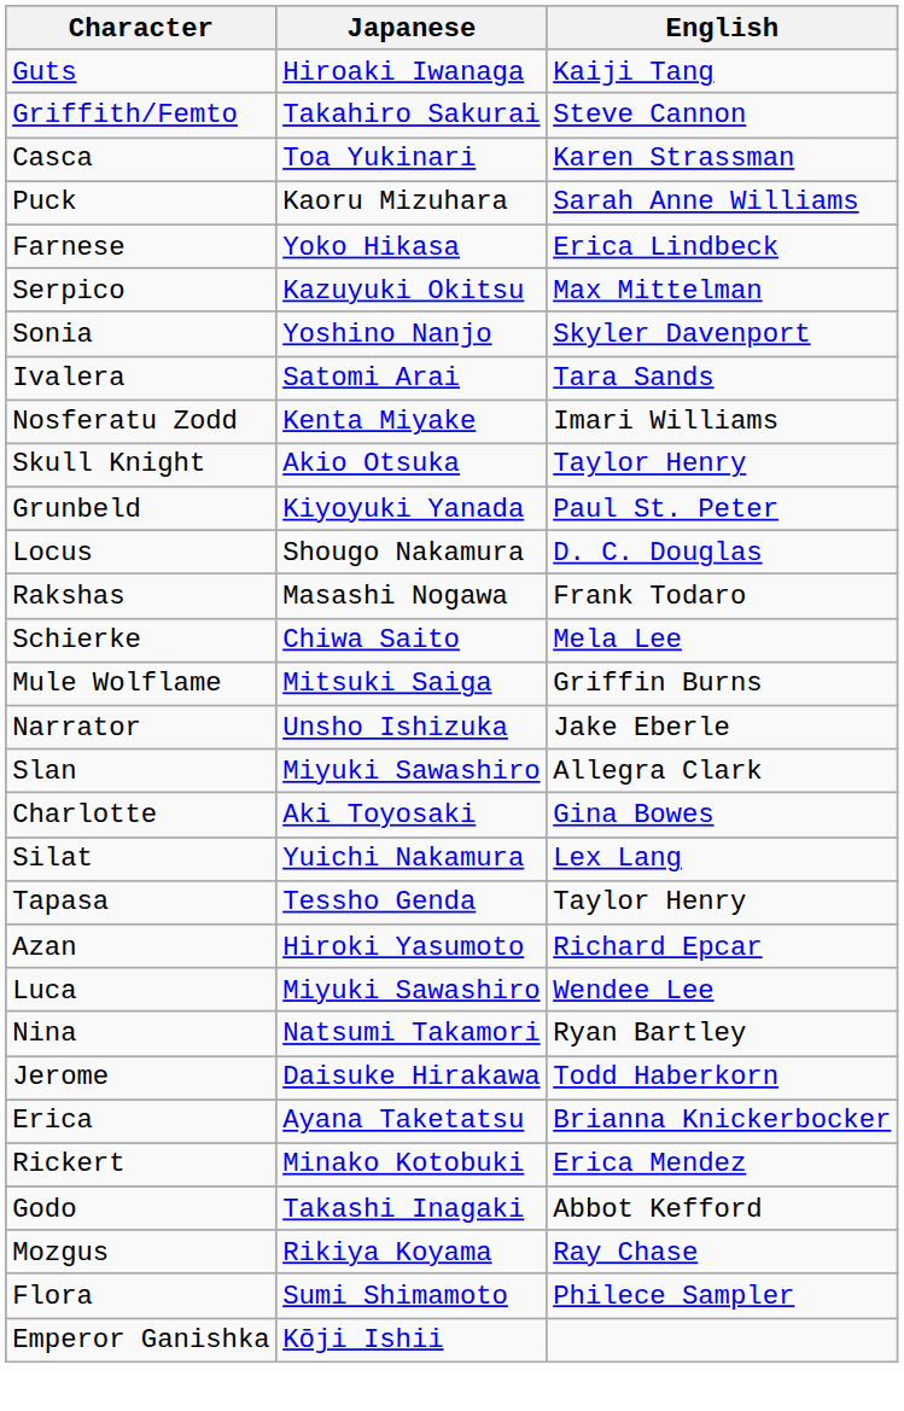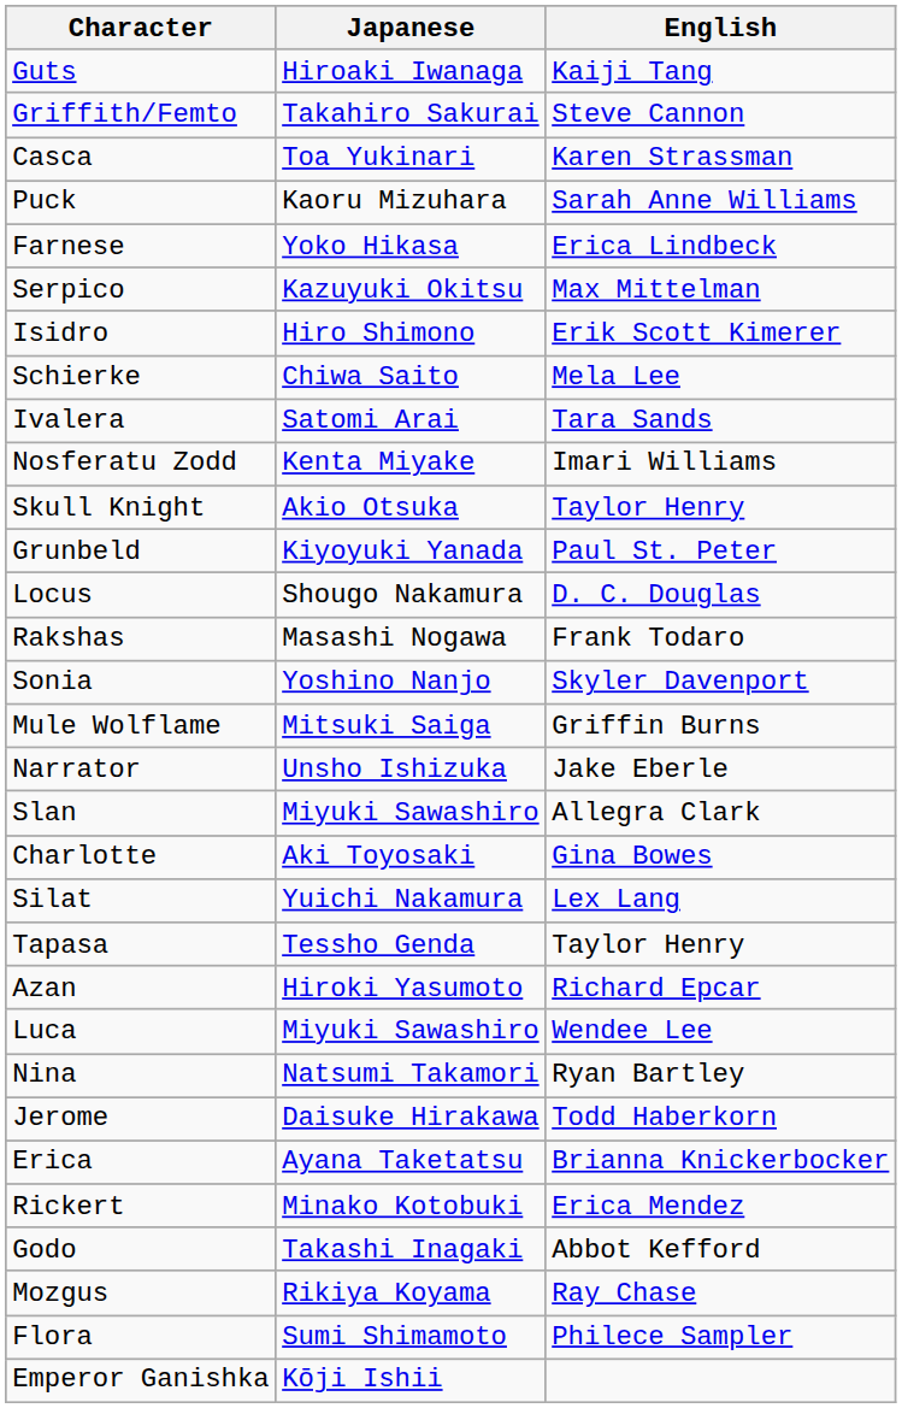 <table class="wikitable">
 <tr>
 <th>Character</th>
 <th>Japanese</th>
 <th>English</th>
 </tr>
 <tr>
 <td><a href='#'>Guts</a></td>
 <td><a href='#'>Hiroaki Iwanaga</a></td>
 <td><a href='#'>Kaiji Tang</a></td>
 </tr>
 <tr>
 <td><a href='#'>Griffith/Femto</a></td>
 <td><a href='#'>Takahiro Sakurai</a></td>
 <td><a href='#'>Steve Cannon</a></td>
 </tr>
 <tr>
 <td>Casca</td>
 <td><a href='#'>Toa Yukinari</a></td>
 <td><a href='#'>Karen Strassman</a></td>
 </tr>
 <tr>
 <td>Puck</td>
 <td>Kaoru Mizuhara</td>
 <td><a href='#'>Sarah Anne Williams</a></td>
 </tr>
 <tr>
 <td>Farnese</td>
 <td><a href='#'>Yoko Hikasa</a></td>
 <td><a href='#'>Erica Lindbeck</a></td>
 </tr>
 <tr>
 <td>Serpico</td>
 <td><a href='#'>Kazuyuki Okitsu</a></td>
 <td><a href='#'>Max Mittelman</a></td>
 </tr>
 <tr>
-<td>Sonia</td>
-<td><a href='#'>Yoshino Nanjo</a></td>
-<td><a href='#'>Skyler Davenport</a></td>
+<td>Isidro</td>
+<td><a href='#'>Hiro Shimono</a></td>
+<td><a href='#'>Erik Scott Kimerer</a></td>
+</tr>
+<tr>
+<td>Schierke</td>
+<td><a href='#'>Chiwa Saito</a></td>
+<td><a href='#'>Mela Lee</a></td>
 </tr>
 <tr>
 <td>Ivalera</td>
 <td><a href='#'>Satomi Arai</a></td>
 <td><a href='#'>Tara Sands</a></td>
 </tr>
 <tr>
 <td>Nosferatu Zodd</td>
 <td><a href='#'>Kenta Miyake</a></td>
 <td>Imari Williams</td>
 </tr>
 <tr>
 <td>Skull Knight</td>
 <td><a href='#'>Akio Otsuka</a></td>
 <td><a href='#'>Taylor Henry</a></td>
 </tr>
 <tr>
 <td>Grunbeld</td>
 <td><a href='#'>Kiyoyuki Yanada</a></td>
 <td><a href='#'>Paul St. Peter</a></td>
 </tr>
 <tr>
 <td>Locus</td>
 <td>Shougo Nakamura</td>
 <td><a href='#'>D. C. Douglas</a></td>
 </tr>
 <tr>
 <td>Rakshas</td>
 <td>Masashi Nogawa</td>
 <td>Frank Todaro</td>
 </tr>
 <tr>
-<td>Schierke</td>
-<td><a href='#'>Chiwa Saito</a></td>
-<td><a href='#'>Mela Lee</a></td>
+<td>Sonia</td>
+<td><a href='#'>Yoshino Nanjo</a></td>
+<td><a href='#'>Skyler Davenport</a></td>
 </tr>
 <tr>
 <td>Mule Wolflame</td>
 <td><a href='#'>Mitsuki Saiga</a></td>
 <td>Griffin Burns</td>
 </tr>
 <tr>
 <td>Narrator</td>
 <td><a href='#'>Unsho Ishizuka</a></td>
 <td>Jake Eberle</td>
 </tr>
 <tr>
 <td>Slan</td>
 <td><a href='#'>Miyuki Sawashiro</a></td>
 <td>Allegra Clark</td>
 </tr>
 <tr>
 <td>Charlotte</td>
 <td><a href='#'>Aki Toyosaki</a></td>
 <td><a href='#'>Gina Bowes</a></td>
 </tr>
 <tr>
 <td>Silat</td>
 <td><a href='#'>Yuichi Nakamura</a></td>
 <td><a href='#'>Lex Lang</a></td>
 </tr>
 <tr>
 <td>Tapasa</td>
 <td><a href='#'>Tessho Genda</a></td>
 <td>Taylor Henry</td>
 </tr>
 <tr>
 <td>Azan</td>
 <td><a href='#'>Hiroki Yasumoto</a></td>
 <td><a href='#'>Richard Epcar</a></td>
 </tr>
 <tr>
 <td>Luca</td>
 <td><a href='#'>Miyuki Sawashiro</a></td>
 <td><a href='#'>Wendee Lee</a></td>
 </tr>
 <tr>
 <td>Nina</td>
 <td><a href='#'>Natsumi Takamori</a></td>
 <td>Ryan Bartley</td>
 </tr>
 <tr>
 <td>Jerome</td>
 <td><a href='#'>Daisuke Hirakawa</a></td>
 <td><a href='#'>Todd Haberkorn</a></td>
 </tr>
 <tr>
 <td>Erica</td>
 <td><a href='#'>Ayana Taketatsu</a></td>
 <td><a href='#'>Brianna Knickerbocker</a></td>
 </tr>
 <tr>
 <td>Rickert</td>
 <td><a href='#'>Minako Kotobuki</a></td>
 <td><a href='#'>Erica Mendez</a></td>
 </tr>
 <tr>
 <td>Godo</td>
 <td><a href='#'>Takashi Inagaki</a></td>
 <td>Abbot Kefford</td>
 </tr>
 <tr>
 <td>Mozgus</td>
 <td><a href='#'>Rikiya Koyama</a></td>
 <td><a href='#'>Ray Chase</a></td>
 </tr>
 <tr>
 <td>Flora</td>
 <td><a href='#'>Sumi Shimamoto</a></td>
 <td><a href='#'>Philece Sampler</a></td>
 </tr>
 <tr>
 <td>Emperor Ganishka</td>
 <td><a href='#'>Kōji Ishii</a></td>
 <td></td>
 </tr>
 </table>
